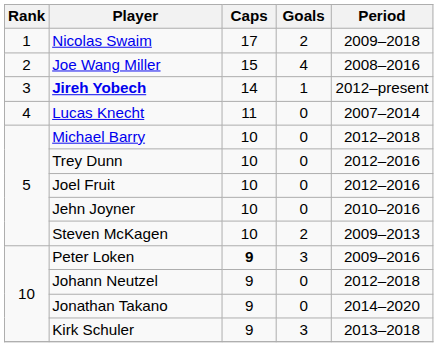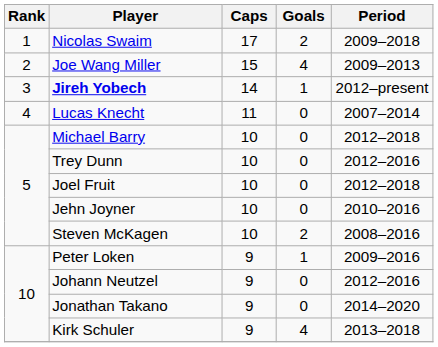 <table class="wikitable sortable" style="text-align:center;">
 <tr>
 <th width=30px>Rank</th>
 <th style="width:175px;">Player</th>
 <th width=50px>Caps</th>
 <th width=50px>Goals</th>
 <th style="width:100px;">Period</th>
 </tr>
 <tr>
 <td>1</td>
 <td align="left"><a href='#'>Nicolas Swaim</a></td>
 <td>17</td>
 <td>2</td>
 <td>2009–2018</td>
 </tr>
 <tr>
 <td>2</td>
 <td align="left"><a href='#'>Joe Wang Miller</a></td>
 <td>15</td>
 <td>4</td>
-<td>2008–2016</td>
+<td>2009–2013</td>
 </tr>
 <tr>
 <td>3</td>
 <td align="left"><strong><a href='#'>Jireh Yobech</a></strong></td>
 <td>14</td>
 <td>1</td>
 <td>2012–present</td>
 </tr>
 <tr>
 <td>4</td>
 <td align="left"><a href='#'>Lucas Knecht</a></td>
 <td>11</td>
 <td>0</td>
 <td>2007–2014</td>
 </tr>
 <tr>
 <td rowspan=5>5</td>
 <td align="left"><a href='#'>Michael Barry</a></td>
 <td>10</td>
 <td>0</td>
 <td>2012–2018</td>
 </tr>
 <tr>
 <td align="left">Trey Dunn</td>
 <td>10</td>
 <td>0</td>
 <td>2012–2016</td>
 </tr>
 <tr>
 <td align="left">Joel Fruit</td>
 <td>10</td>
 <td>0</td>
-<td>2012–2016</td>
+<td>2012–2018</td>
 </tr>
 <tr>
 <td align="left">Jehn Joyner</td>
 <td>10</td>
 <td>0</td>
 <td>2010–2016</td>
 </tr>
 <tr>
 <td align="left">Steven McKagen</td>
 <td>10</td>
 <td>2</td>
-<td>2009–2013</td>
+<td>2008–2016</td>
 </tr>
 <tr>
 <td rowspan=4>10</td>
 <td align="left">Peter Loken</td>
-<td><strong>9</strong></td>
-<td>3</td>
+<td>9</td>
+<td>1</td>
 <td>2009–2016</td>
 </tr>
 <tr>
 <td align="left">Johann Neutzel</td>
 <td>9</td>
 <td>0</td>
-<td>2012–2018</td>
+<td>2012–2016</td>
 </tr>
 <tr>
 <td align="left">Jonathan Takano</td>
 <td>9</td>
 <td>0</td>
 <td>2014–2020</td>
 </tr>
 <tr>
 <td align="left">Kirk Schuler</td>
 <td>9</td>
-<td>3</td>
+<td>4</td>
 <td>2013–2018</td>
 </tr>
 <tr>
 </tr>
 </table>
